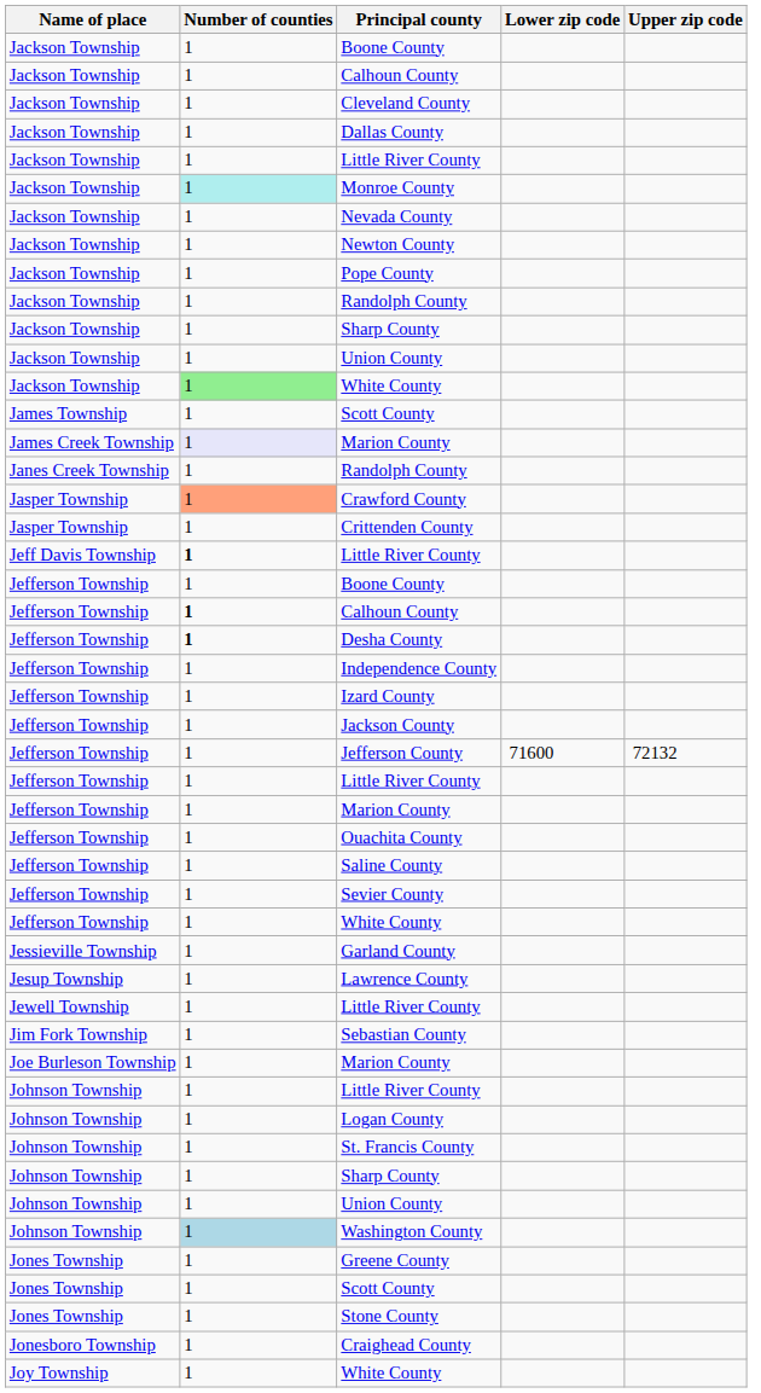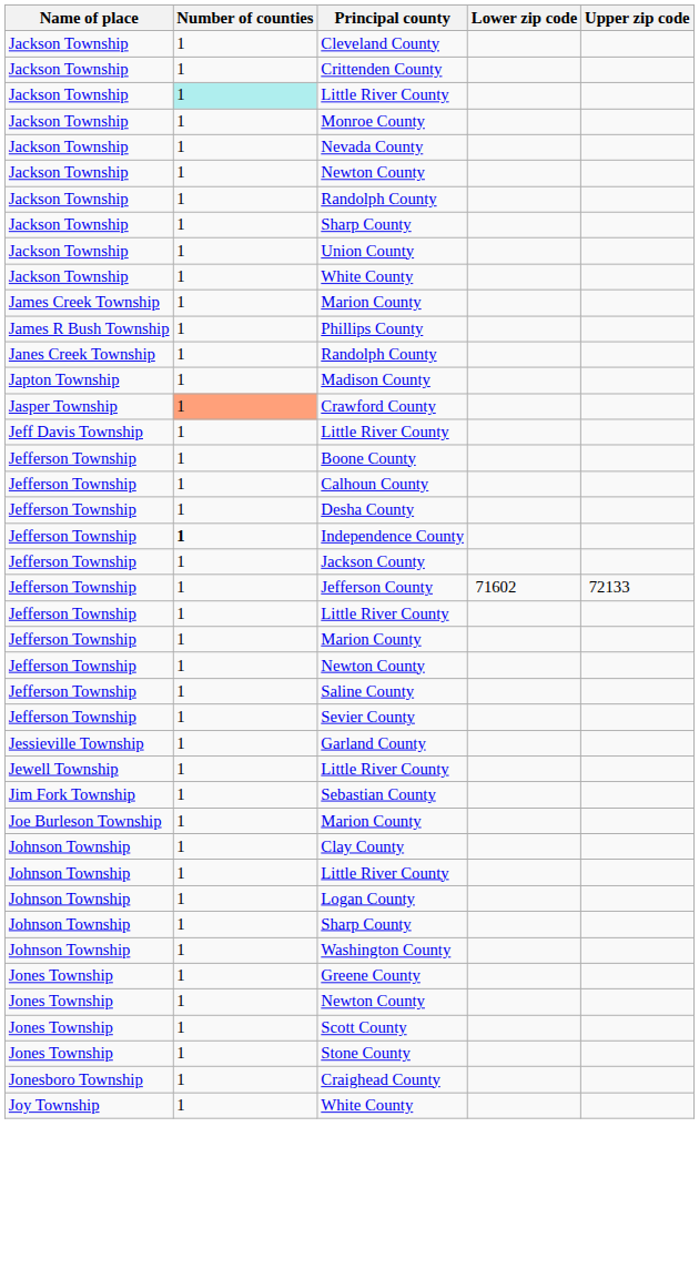 <table class="wikitable">
 <tr>
 <th>Name of place</th>
 <th>Number of counties</th>
 <th>Principal county</th>
 <th>Lower zip code</th>
 <th>Upper zip code</th>
 </tr>
 <tr>
 <td><a href='#'>Jackson Township</a></td>
 <td>1</td>
-<td><a href='#'>Boone County</a></td>
-<td> </td>
-<td> </td>
-</tr>
-<tr>
-<td><a href='#'>Jackson Township</a></td>
-<td>1</td>
-<td><a href='#'>Calhoun County</a></td>
-<td> </td>
-<td> </td>
-</tr>
-<tr>
-<td><a href='#'>Jackson Township</a></td>
-<td>1</td>
 <td><a href='#'>Cleveland County</a></td>
 <td> </td>
 <td> </td>
 </tr>
 <tr>
 <td><a href='#'>Jackson Township</a></td>
 <td>1</td>
-<td><a href='#'>Dallas County</a></td>
+<td><a href='#'>Crittenden County</a></td>
+<td> </td>
+<td> </td>
+</tr>
+<tr>
+<td><a href='#'>Jackson Township</a></td>
+<td style="background: paleturquoise;">1</td>
+<td><a href='#'>Little River County</a></td>
 <td> </td>
 <td> </td>
 </tr>
 <tr>
 <td><a href='#'>Jackson Township</a></td>
 <td>1</td>
-<td><a href='#'>Little River County</a></td>
-<td> </td>
-<td> </td>
-</tr>
-<tr>
-<td><a href='#'>Jackson Township</a></td>
-<td style="background: paleturquoise;">1</td>
 <td><a href='#'>Monroe County</a></td>
 <td> </td>
 <td> </td>
 </tr>
 <tr>
 <td><a href='#'>Jackson Township</a></td>
 <td>1</td>
 <td><a href='#'>Nevada County</a></td>
 <td> </td>
 <td> </td>
 </tr>
 <tr>
 <td><a href='#'>Jackson Township</a></td>
 <td>1</td>
 <td><a href='#'>Newton County</a></td>
-<td> </td>
-<td> </td>
-</tr>
-<tr>
-<td><a href='#'>Jackson Township</a></td>
-<td>1</td>
-<td><a href='#'>Pope County</a></td>
 <td> </td>
 <td> </td>
 </tr>
 <tr>
 <td><a href='#'>Jackson Township</a></td>
 <td>1</td>
 <td><a href='#'>Randolph County</a></td>
 <td> </td>
 <td> </td>
 </tr>
 <tr>
 <td><a href='#'>Jackson Township</a></td>
 <td>1</td>
 <td><a href='#'>Sharp County</a></td>
 <td> </td>
 <td> </td>
 </tr>
 <tr>
 <td><a href='#'>Jackson Township</a></td>
 <td>1</td>
 <td><a href='#'>Union County</a></td>
 <td> </td>
 <td> </td>
 </tr>
 <tr>
 <td><a href='#'>Jackson Township</a></td>
-<td style="background: lightgreen;">1</td>
+<td>1</td>
 <td><a href='#'>White County</a></td>
 <td> </td>
 <td> </td>
 </tr>
 <tr>
-<td><a href='#'>James Township</a></td>
+<td><a href='#'>James Creek Township</a></td>
 <td>1</td>
-<td><a href='#'>Scott County</a></td>
+<td><a href='#'>Marion County</a></td>
 <td> </td>
 <td> </td>
 </tr>
 <tr>
-<td><a href='#'>James Creek Township</a></td>
-<td style="background: lavender;">1</td>
-<td><a href='#'>Marion County</a></td>
+<td><a href='#'>James R Bush Township</a></td>
+<td>1</td>
+<td><a href='#'>Phillips County</a></td>
 <td> </td>
 <td> </td>
 </tr>
 <tr>
 <td><a href='#'>Janes Creek Township</a></td>
 <td>1</td>
 <td><a href='#'>Randolph County</a></td>
 <td> </td>
 <td> </td>
 </tr>
 <tr>
+<td><a href='#'>Japton Township</a></td>
+<td>1</td>
+<td><a href='#'>Madison County</a></td>
+<td> </td>
+<td> </td>
+</tr>
+<tr>
 <td><a href='#'>Jasper Township</a></td>
 <td style="background: lightsalmon;">1</td>
 <td><a href='#'>Crawford County</a></td>
 <td> </td>
 <td> </td>
 </tr>
 <tr>
-<td><a href='#'>Jasper Township</a></td>
+<td><a href='#'>Jeff Davis Township</a></td>
 <td>1</td>
-<td><a href='#'>Crittenden County</a></td>
-<td> </td>
-<td> </td>
-</tr>
-<tr>
-<td><a href='#'>Jeff Davis Township</a></td>
-<td><strong>1</strong></td>
 <td><a href='#'>Little River County</a></td>
 <td> </td>
 <td> </td>
 </tr>
 <tr>
 <td><a href='#'>Jefferson Township</a></td>
 <td>1</td>
 <td><a href='#'>Boone County</a></td>
 <td> </td>
 <td> </td>
 </tr>
 <tr>
 <td><a href='#'>Jefferson Township</a></td>
-<td><strong>1</strong></td>
+<td>1</td>
 <td><a href='#'>Calhoun County</a></td>
 <td> </td>
 <td> </td>
 </tr>
 <tr>
 <td><a href='#'>Jefferson Township</a></td>
-<td><strong>1</strong></td>
+<td>1</td>
 <td><a href='#'>Desha County</a></td>
 <td> </td>
 <td> </td>
 </tr>
 <tr>
 <td><a href='#'>Jefferson Township</a></td>
-<td>1</td>
+<td><strong>1</strong></td>
 <td><a href='#'>Independence County</a></td>
-<td> </td>
-<td> </td>
-</tr>
-<tr>
-<td><a href='#'>Jefferson Township</a></td>
-<td>1</td>
-<td><a href='#'>Izard County</a></td>
 <td> </td>
 <td> </td>
 </tr>
 <tr>
 <td><a href='#'>Jefferson Township</a></td>
 <td>1</td>
 <td><a href='#'>Jackson County</a></td>
 <td> </td>
 <td> </td>
 </tr>
 <tr>
 <td><a href='#'>Jefferson Township</a></td>
 <td>1</td>
 <td><a href='#'>Jefferson County</a></td>
-<td> 71600</td>
-<td> 72132</td>
+<td> 71602</td>
+<td> 72133</td>
 </tr>
 <tr>
 <td><a href='#'>Jefferson Township</a></td>
 <td>1</td>
 <td><a href='#'>Little River County</a></td>
 <td> </td>
 <td> </td>
 </tr>
 <tr>
 <td><a href='#'>Jefferson Township</a></td>
 <td>1</td>
 <td><a href='#'>Marion County</a></td>
 <td> </td>
 <td> </td>
 </tr>
 <tr>
 <td><a href='#'>Jefferson Township</a></td>
 <td>1</td>
-<td><a href='#'>Ouachita County</a></td>
+<td><a href='#'>Newton County</a></td>
 <td> </td>
 <td> </td>
 </tr>
 <tr>
 <td><a href='#'>Jefferson Township</a></td>
 <td>1</td>
 <td><a href='#'>Saline County</a></td>
 <td> </td>
 <td> </td>
 </tr>
 <tr>
 <td><a href='#'>Jefferson Township</a></td>
 <td>1</td>
 <td><a href='#'>Sevier County</a></td>
 <td> </td>
 <td> </td>
 </tr>
 <tr>
-<td><a href='#'>Jefferson Township</a></td>
-<td>1</td>
-<td><a href='#'>White County</a></td>
-<td> </td>
-<td> </td>
-</tr>
-<tr>
 <td><a href='#'>Jessieville Township</a></td>
 <td>1</td>
 <td><a href='#'>Garland County</a></td>
-<td> </td>
-<td> </td>
-</tr>
-<tr>
-<td><a href='#'>Jesup Township</a></td>
-<td>1</td>
-<td><a href='#'>Lawrence County</a></td>
 <td> </td>
 <td> </td>
 </tr>
 <tr>
 <td><a href='#'>Jewell Township</a></td>
 <td>1</td>
 <td><a href='#'>Little River County</a></td>
 <td> </td>
 <td> </td>
 </tr>
 <tr>
 <td><a href='#'>Jim Fork Township</a></td>
 <td>1</td>
 <td><a href='#'>Sebastian County</a></td>
 <td> </td>
 <td> </td>
 </tr>
 <tr>
 <td><a href='#'>Joe Burleson Township</a></td>
 <td>1</td>
 <td><a href='#'>Marion County</a></td>
 <td> </td>
 <td> </td>
 </tr>
 <tr>
 <td><a href='#'>Johnson Township</a></td>
 <td>1</td>
+<td><a href='#'>Clay County</a></td>
+<td> </td>
+<td> </td>
+</tr>
+<tr>
+<td><a href='#'>Johnson Township</a></td>
+<td>1</td>
 <td><a href='#'>Little River County</a></td>
 <td> </td>
 <td> </td>
 </tr>
 <tr>
 <td><a href='#'>Johnson Township</a></td>
 <td>1</td>
 <td><a href='#'>Logan County</a></td>
 <td> </td>
 <td> </td>
 </tr>
 <tr>
 <td><a href='#'>Johnson Township</a></td>
 <td>1</td>
-<td><a href='#'>St. Francis County</a></td>
-<td> </td>
-<td> </td>
-</tr>
-<tr>
-<td><a href='#'>Johnson Township</a></td>
-<td>1</td>
 <td><a href='#'>Sharp County</a></td>
 <td> </td>
 <td> </td>
 </tr>
 <tr>
 <td><a href='#'>Johnson Township</a></td>
 <td>1</td>
-<td><a href='#'>Union County</a></td>
-<td> </td>
-<td> </td>
-</tr>
-<tr>
-<td><a href='#'>Johnson Township</a></td>
-<td style="background: lightblue;">1</td>
 <td><a href='#'>Washington County</a></td>
 <td> </td>
 <td> </td>
 </tr>
 <tr>
 <td><a href='#'>Jones Township</a></td>
 <td>1</td>
 <td><a href='#'>Greene County</a></td>
+<td> </td>
+<td> </td>
+</tr>
+<tr>
+<td><a href='#'>Jones Township</a></td>
+<td>1</td>
+<td><a href='#'>Newton County</a></td>
 <td> </td>
 <td> </td>
 </tr>
 <tr>
 <td><a href='#'>Jones Township</a></td>
 <td>1</td>
 <td><a href='#'>Scott County</a></td>
 <td> </td>
 <td> </td>
 </tr>
 <tr>
 <td><a href='#'>Jones Township</a></td>
 <td>1</td>
 <td><a href='#'>Stone County</a></td>
 <td> </td>
 <td> </td>
 </tr>
 <tr>
 <td><a href='#'>Jonesboro Township</a></td>
 <td>1</td>
 <td><a href='#'>Craighead County</a></td>
 <td> </td>
 <td> </td>
 </tr>
 <tr>
 <td><a href='#'>Joy Township</a></td>
 <td>1</td>
 <td><a href='#'>White County</a></td>
 <td> </td>
 <td> </td>
 </tr>
 </table>
